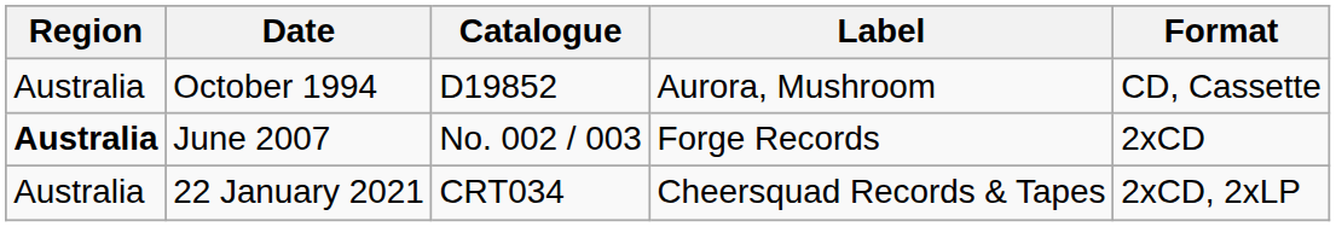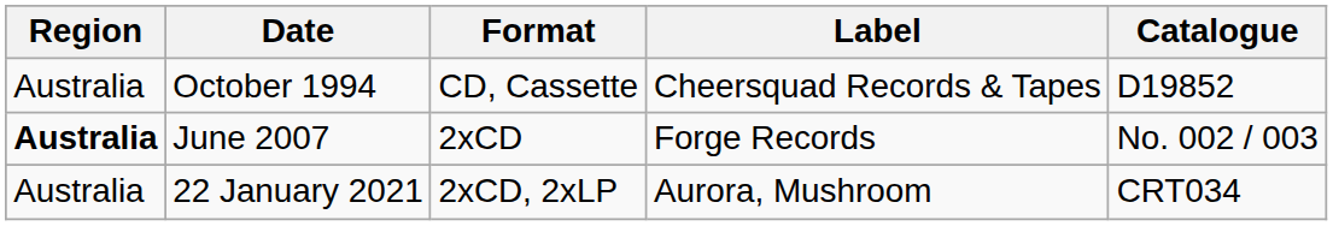 <table class="wikitable">
 <tr>
 <th>Region</th>
 <th>Date</th>
+<th>Format</th>
+<th>Label</th>
 <th>Catalogue</th>
-<th>Label</th>
-<th>Format</th>
 </tr>
 <tr>
 <td>Australia</td>
 <td>October 1994</td>
+<td>CD, Cassette</td>
+<td>Cheersquad Records & Tapes</td>
 <td>D19852</td>
-<td>Aurora, Mushroom</td>
-<td>CD, Cassette</td>
 </tr>
 <tr>
 <td><strong>Australia</strong></td>
 <td>June 2007</td>
+<td>2xCD</td>
+<td>Forge Records</td>
 <td>No. 002 / 003</td>
-<td>Forge Records</td>
-<td>2xCD</td>
 </tr>
 <tr>
 <td>Australia</td>
 <td>22 January 2021</td>
+<td>2xCD, 2xLP</td>
+<td>Aurora, Mushroom</td>
 <td>CRT034</td>
-<td>Cheersquad Records & Tapes</td>
-<td>2xCD, 2xLP</td>
 </tr>
 </table>
